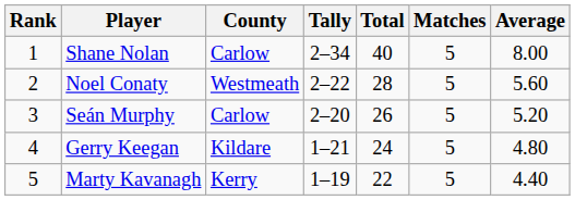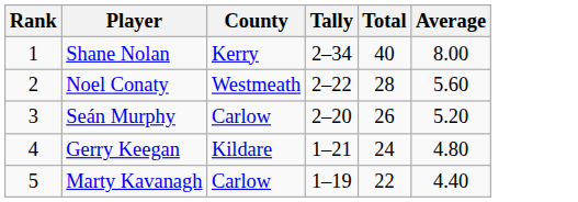 <table class="wikitable">
 <tr>
 <th>Rank</th>
 <th>Player</th>
 <th>County</th>
 <th>Tally</th>
 <th>Total</th>
-<th>Matches</th>
 <th>Average</th>
 </tr>
 <tr>
 <td rowspan=1 align=center>1</td>
 <td><a href='#'>Shane Nolan</a></td>
-<td><a href='#'>Carlow</a></td>
+<td><a href='#'>Kerry</a></td>
 <td align=center>2–34</td>
 <td align=center>40</td>
-<td align=center>5</td>
 <td align=center>8.00</td>
 </tr>
 <tr>
 <td rowspan=1 align=center>2</td>
 <td><a href='#'>Noel Conaty</a></td>
 <td><a href='#'>Westmeath</a></td>
 <td align=center>2–22</td>
 <td align=center>28</td>
-<td align=center>5</td>
 <td align=center>5.60</td>
 </tr>
 <tr>
 <td rowspan=1 align=center>3</td>
 <td><a href='#'>Seán Murphy</a></td>
 <td><a href='#'>Carlow</a></td>
 <td align=center>2–20</td>
 <td align=center>26</td>
-<td align=center>5</td>
 <td align=center>5.20</td>
 </tr>
 <tr>
 <td rowspan=1 align=center>4</td>
 <td><a href='#'>Gerry Keegan</a></td>
 <td><a href='#'>Kildare</a></td>
 <td align=center>1–21</td>
 <td align=center>24</td>
-<td align=center>5</td>
 <td align=center>4.80</td>
 </tr>
 <tr>
 <td rowspan=1 align=center>5</td>
 <td><a href='#'>Marty Kavanagh</a></td>
-<td><a href='#'>Kerry</a></td>
+<td><a href='#'>Carlow</a></td>
 <td align=center>1–19</td>
 <td align=center>22</td>
-<td align=center>5</td>
 <td align=center>4.40</td>
 </tr>
 </table>
